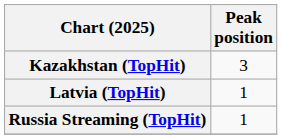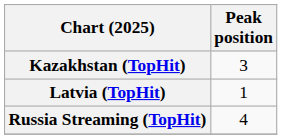 <table class="wikitable sortable plainrowheaders" style="text-align:center">
 <tr>
 <th scope="col">Chart (2025)</th>
 <th scope="col">Peak<br>position</th>
 </tr>
 <tr>
 <th scope="row">Kazakhstan (<a href='#'>TopHit</a>)</th>
 <td>3</td>
 </tr>
 <tr>
 <th scope="row">Latvia (<a href='#'>TopHit</a>)</th>
 <td>1</td>
 </tr>
 <tr>
 <th scope="row">Russia Streaming (<a href='#'>TopHit</a>)</th>
-<td>1</td>
+<td>4</td>
 </tr>
 <tr>
 </tr>
 </table>
